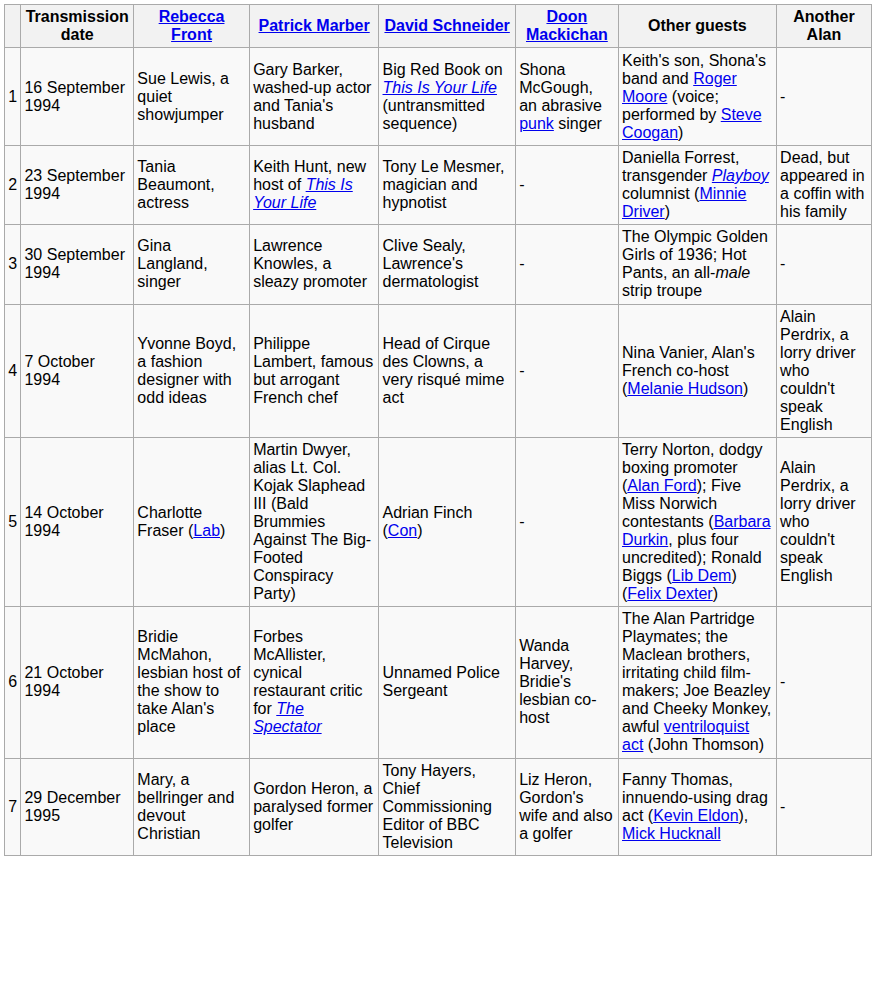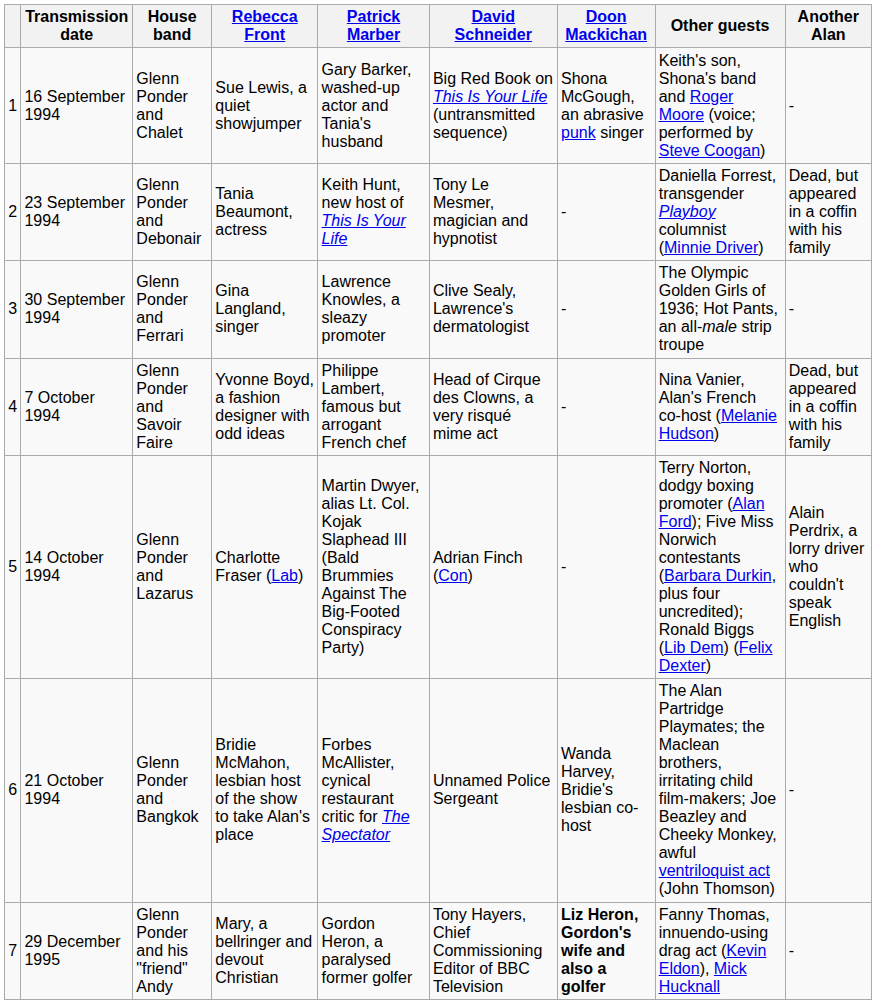 <table class="wikitable">
 <tr>
 <th></th>
 <th>Transmission date</th>
+<th>House band</th>
 <th><a href='#'>Rebecca Front</a></th>
 <th><a href='#'>Patrick Marber</a></th>
 <th><a href='#'>David Schneider</a></th>
 <th><a href='#'>Doon Mackichan</a></th>
 <th>Other guests</th>
 <th>Another Alan</th>
 </tr>
 <tr>
 <td>1</td>
 <td>16 September 1994</td>
+<td>Glenn Ponder and Chalet</td>
 <td>Sue Lewis, a quiet showjumper</td>
 <td>Gary Barker, washed-up actor and Tania's husband</td>
 <td>Big Red Book on <em><a href='#'>This Is Your Life</a></em> (untransmitted sequence)</td>
 <td>Shona McGough, an abrasive <a href='#'>punk</a> singer</td>
 <td>Keith's son, Shona's band and <a href='#'>Roger Moore</a> (voice; performed by <a href='#'>Steve Coogan</a>)</td>
 <td>-</td>
 </tr>
 <tr>
 <td>2</td>
 <td>23 September 1994</td>
+<td>Glenn Ponder and Debonair</td>
 <td>Tania Beaumont, actress</td>
 <td>Keith Hunt, new host of <em><a href='#'>This Is Your Life</a></em></td>
 <td>Tony Le Mesmer, magician and hypnotist</td>
 <td>-</td>
 <td>Daniella Forrest, transgender <em><a href='#'>Playboy</a></em> columnist (<a href='#'>Minnie Driver</a>)</td>
 <td>Dead, but appeared in a coffin with his family</td>
 </tr>
 <tr>
 <td>3</td>
 <td>30 September 1994</td>
+<td>Glenn Ponder and Ferrari</td>
 <td>Gina Langland, singer</td>
 <td>Lawrence Knowles, a sleazy promoter</td>
 <td>Clive Sealy, Lawrence's dermatologist</td>
 <td>-</td>
 <td>The Olympic Golden Girls of 1936; Hot Pants, an all-<em>male</em> strip troupe</td>
 <td>-</td>
 </tr>
 <tr>
 <td>4</td>
 <td>7 October 1994</td>
+<td>Glenn Ponder and Savoir Faire</td>
 <td>Yvonne Boyd, a fashion designer with odd ideas</td>
 <td>Philippe Lambert, famous but arrogant French chef</td>
 <td>Head of Cirque des Clowns, a very risqué mime act</td>
 <td>-</td>
 <td>Nina Vanier, Alan's French co-host (<a href='#'>Melanie Hudson</a>)</td>
-<td>Alain Perdrix, a lorry driver who couldn't speak English</td>
+<td>Dead, but appeared in a coffin with his family</td>
 </tr>
 <tr>
 <td>5</td>
 <td>14 October 1994</td>
+<td>Glenn Ponder and Lazarus</td>
 <td>Charlotte Fraser (<a href='#'>Lab</a>)</td>
 <td>Martin Dwyer, alias Lt. Col. Kojak Slaphead III (Bald Brummies Against The Big-Footed Conspiracy Party)</td>
 <td>Adrian Finch (<a href='#'>Con</a>)</td>
 <td>-</td>
 <td>Terry Norton, dodgy boxing promoter (<a href='#'>Alan Ford</a>); Five Miss Norwich contestants (<a href='#'>Barbara Durkin</a>, plus four uncredited); Ronald Biggs (<a href='#'>Lib Dem</a>) (<a href='#'>Felix Dexter</a>)</td>
 <td>Alain Perdrix, a lorry driver who couldn't speak English</td>
 </tr>
 <tr>
 <td>6</td>
 <td>21 October 1994</td>
+<td>Glenn Ponder and Bangkok</td>
 <td>Bridie McMahon, lesbian host of the show to take Alan's place</td>
 <td>Forbes McAllister, cynical restaurant critic for <em><a href='#'>The Spectator</a></em></td>
 <td>Unnamed Police Sergeant</td>
 <td>Wanda Harvey, Bridie's lesbian co-host</td>
 <td>The Alan Partridge Playmates; the Maclean brothers, irritating child film-makers; Joe Beazley and Cheeky Monkey, awful <a href='#'>ventriloquist act</a> (John Thomson)</td>
 <td>-</td>
 </tr>
 <tr>
 <td>7</td>
 <td>29 December 1995</td>
+<td>Glenn Ponder and his "friend" Andy</td>
 <td>Mary, a bellringer and devout Christian</td>
 <td>Gordon Heron, a paralysed former golfer</td>
 <td>Tony Hayers, Chief Commissioning Editor of BBC Television</td>
-<td>Liz Heron, Gordon's wife and also a golfer</td>
+<td><strong>Liz Heron, Gordon's wife and also a golfer</strong></td>
 <td>Fanny Thomas, innuendo-using drag act (<a href='#'>Kevin Eldon</a>), <a href='#'>Mick Hucknall</a></td>
 <td>-</td>
 </tr>
 </table>
